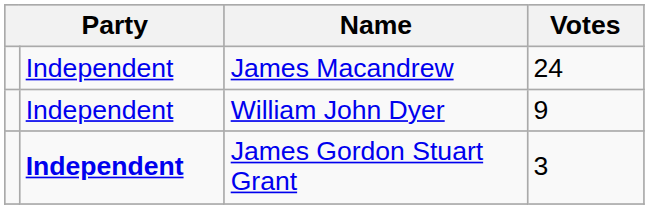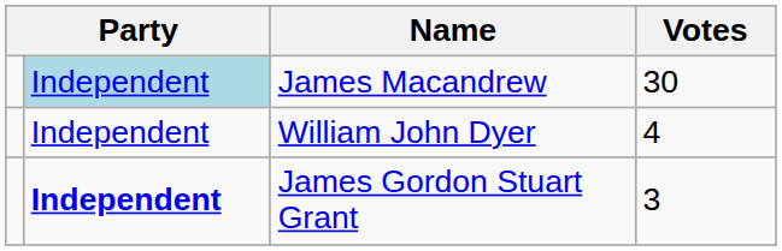 <table class=wikitable>
 <tr>
 <th colspan=2 width=125>Party</th>
 <th width=175>Name</th>
 <th width=62.5>Votes</th>
 </tr>
 <tr>
 <td></td>
-<td><a href='#'>Independent</a></td>
+<td style="background: lightblue;"><a href='#'>Independent</a></td>
 <td><a href='#'>James Macandrew</a></td>
-<td>24</td>
+<td>30</td>
 </tr>
 <tr>
 <td></td>
 <td><a href='#'>Independent</a></td>
 <td><a href='#'>William John Dyer</a></td>
-<td>9</td>
+<td>4</td>
 </tr>
 <tr>
 <td></td>
 <td><strong><a href='#'>Independent</a></strong></td>
 <td><a href='#'>James Gordon Stuart Grant</a></td>
 <td>3</td>
 </tr>
 </table>
